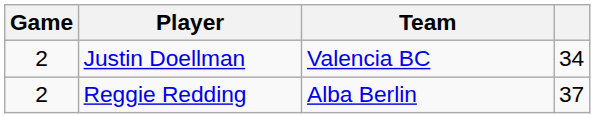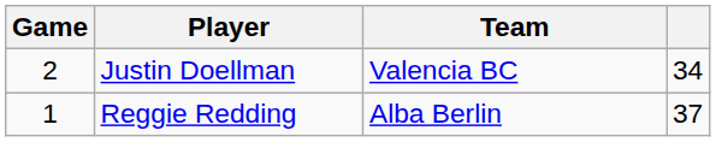 <table class="wikitable sortable" style="text-align: center;">
 <tr>
 <th style="text-align:center;">Game</th>
 <th style="text-align:center; width:150px;">Player</th>
 <th style="text-align:center; width:170px;">Team</th>
 <th style="text-align:center;"></th>
 </tr>
 <tr>
 <td>2</td>
 <td align="left"> <a href='#'>Justin Doellman</a></td>
 <td align="left"> <a href='#'>Valencia BC</a></td>
 <td>34</td>
 </tr>
 <tr>
-<td>2</td>
+<td>1</td>
 <td align="left"> <a href='#'>Reggie Redding</a></td>
 <td align="left"> <a href='#'>Alba Berlin</a></td>
 <td>37</td>
 </tr>
 </table>
